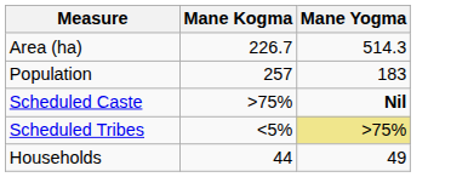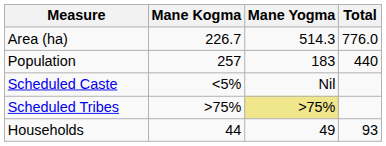 <table class="wikitable" style="text-align:right; padding-right: 2em;">
 <tr>
 <th>Measure</th>
 <th>Mane Kogma</th>
 <th>Mane Yogma</th>
+<th>Total</th>
 </tr>
 <tr>
 <td style="text-align:left; padding-right: 2em;">Area (ha)</td>
 <td>226.7</td>
 <td>514.3</td>
+<td>776.0</td>
 </tr>
 <tr>
 <td style="text-align:left; padding-right: 2em;">Population</td>
 <td>257</td>
 <td>183</td>
+<td>440</td>
 </tr>
 <tr>
 <td style="text-align:left; padding-right: 2em;"><a href='#'>Scheduled Caste</a></td>
-<td>>75%</td>
-<td><strong>Nil</strong></td>
+<td><5%</td>
+<td>Nil</td>
+<td></td>
 </tr>
 <tr>
 <td style="text-align:left; padding-right: 2em;"><a href='#'>Scheduled Tribes</a></td>
-<td><5%</td>
+<td>>75%</td>
 <td style="background: khaki;">>75%</td>
+<td></td>
 </tr>
 <tr>
 <td style="text-align:left; padding-right: 2em;">Households</td>
 <td>44</td>
 <td>49</td>
+<td>93</td>
 </tr>
 </table>
